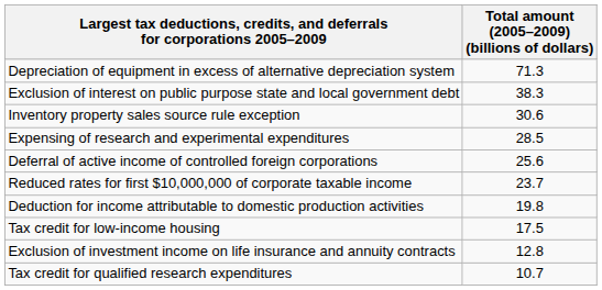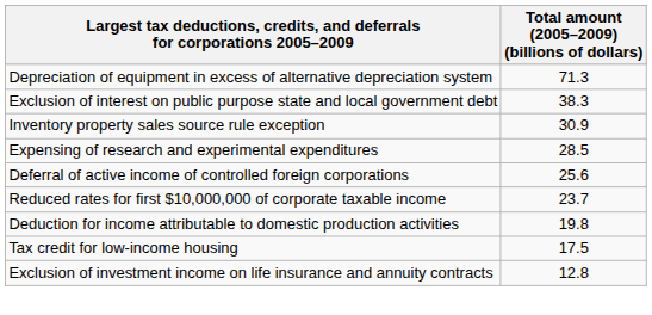 <table class="wikitable" border="1">
 <tr style="background:#CCC;">
 <th><strong>Largest tax deductions, credits, and deferrals <br> for corporations 2005–2009</strong></th>
 <th><strong>Total amount <br> (2005–2009) <br>(billions of dollars)</strong></th>
 </tr>
 <tr>
 <td>Depreciation of equipment in excess of alternative depreciation system</td>
 <td style="text-align: center;">71.3</td>
 </tr>
 <tr>
 <td>Exclusion of interest on public purpose state and local government debt</td>
 <td style="text-align: center;">38.3</td>
 </tr>
 <tr>
 <td>Inventory property sales source rule exception</td>
-<td style="text-align: center;">30.6</td>
+<td style="text-align: center;">30.9</td>
 </tr>
 <tr>
 <td>Expensing of research and experimental expenditures</td>
 <td style="text-align: center;">28.5</td>
 </tr>
 <tr>
 <td>Deferral of active income of controlled foreign corporations</td>
 <td style="text-align: center;">25.6</td>
 </tr>
 <tr>
 <td>Reduced rates for first $10,000,000 of corporate taxable income</td>
 <td style="text-align: center;">23.7</td>
 </tr>
 <tr>
 <td>Deduction for income attributable to domestic production activities</td>
 <td style="text-align: center;">19.8</td>
 </tr>
 <tr>
 <td>Tax credit for low-income housing</td>
 <td style="text-align: center;">17.5</td>
 </tr>
 <tr>
 <td>Exclusion of investment income on life insurance and annuity contracts</td>
 <td style="text-align: center;">12.8</td>
 </tr>
-<tr>
-<td>Tax credit for qualified research expenditures</td>
-<td style="text-align: center;">10.7</td>
-</tr>
 </table>
